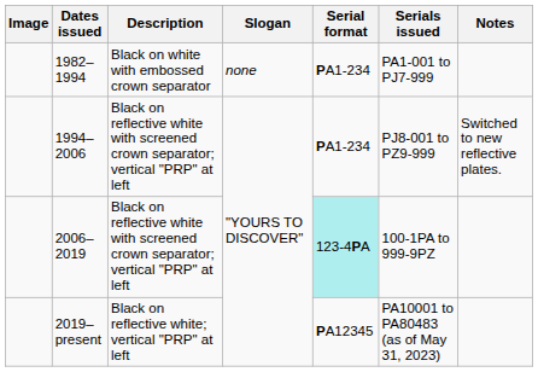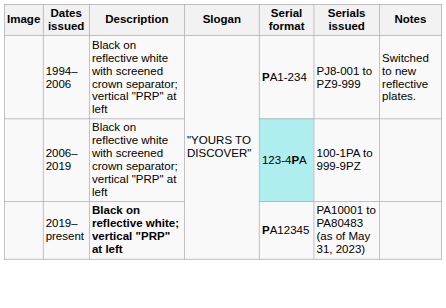 <table class="wikitable">
 <tr>
 <th>Image</th>
 <th>Dates issued</th>
 <th>Description</th>
 <th>Slogan</th>
 <th>Serial format</th>
 <th>Serials issued</th>
 <th>Notes</th>
-</tr>
-<tr>
-<td></td>
-<td>1982–1994</td>
-<td>Black on white with embossed crown separator</td>
-<td><em>none</em></td>
-<td><strong>P</strong>A1-234</td>
-<td>PA1-001 to PJ7-999</td>
-<td></td>
 </tr>
 <tr>
 <td></td>
 <td>1994–2006</td>
 <td>Black on reflective white with screened crown separator; vertical "PRP" at left</td>
 <td rowspan=3>"YOURS TO DISCOVER"</td>
 <td><strong>P</strong>A1-234</td>
 <td>PJ8-001 to PZ9-999</td>
 <td>Switched to new reflective plates.</td>
 </tr>
 <tr>
 <td></td>
 <td>2006–2019</td>
 <td>Black on reflective white with screened crown separator; vertical "PRP" at left</td>
 <td style="background: paleturquoise;">123-4<strong>P</strong>A</td>
 <td>100-1PA to 999-9PZ</td>
 <td></td>
 </tr>
 <tr>
 <td></td>
 <td>2019–present</td>
-<td>Black on reflective white; vertical "PRP" at left</td>
+<td><strong>Black on reflective white; vertical "PRP" at left</strong></td>
 <td><strong>P</strong>A12345</td>
 <td>PA10001 to PA80483 (as of May 31, 2023)</td>
 <td></td>
 </tr>
 </table>
